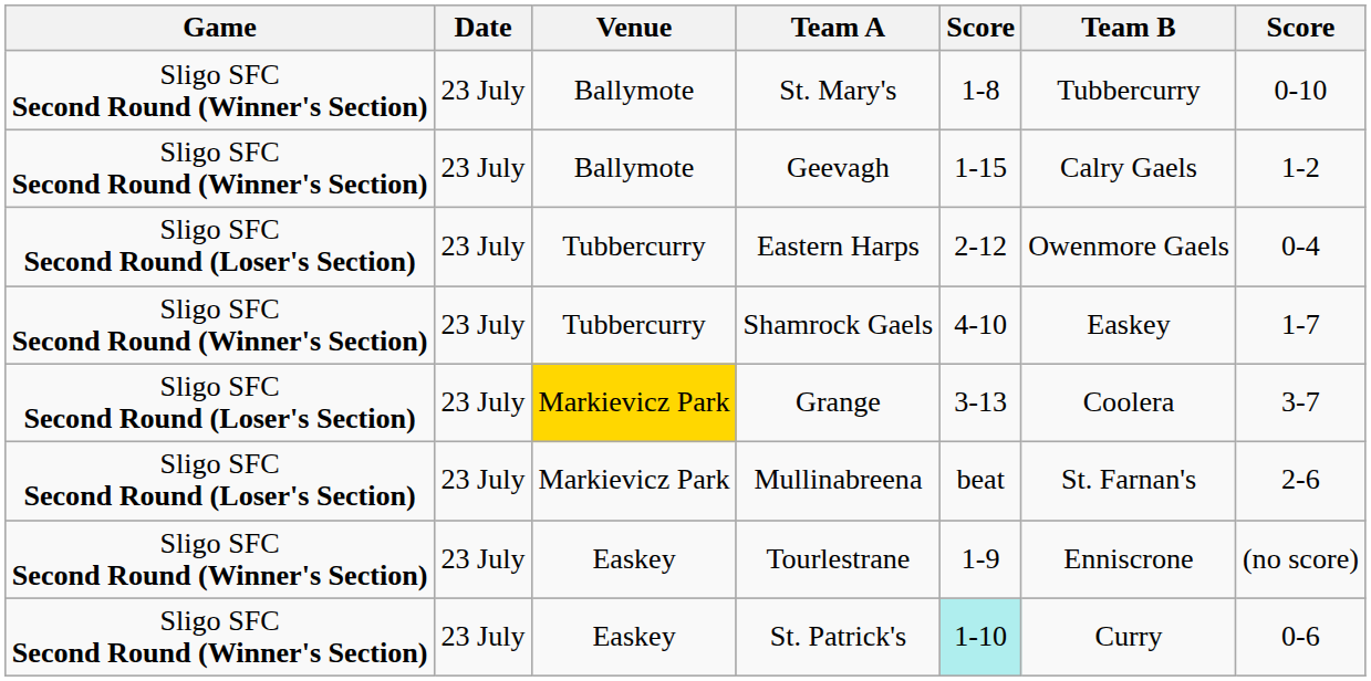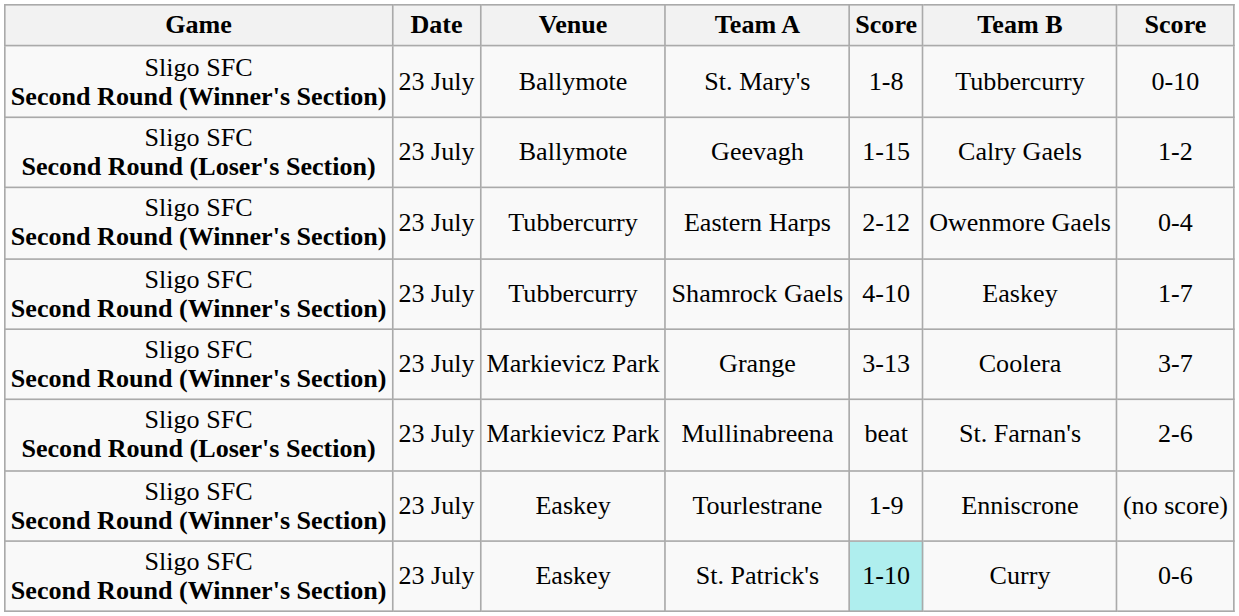 <table class="wikitable">
 <tr>
 <th>Game</th>
 <th>Date</th>
 <th>Venue</th>
 <th>Team A</th>
 <th>Score</th>
 <th>Team B</th>
 <th>Score</th>
 </tr>
 <tr align="center">
 <td>Sligo SFC<br><strong>Second Round (Winner's Section)</strong></td>
 <td>23 July</td>
 <td>Ballymote</td>
 <td>St. Mary's</td>
 <td>1-8</td>
 <td>Tubbercurry</td>
 <td>0-10</td>
 </tr>
 <tr align="center">
-<td>Sligo SFC<br><strong>Second Round (Winner's Section)</strong></td>
+<td>Sligo SFC<br><strong>Second Round (Loser's Section)</strong></td>
 <td>23 July</td>
 <td>Ballymote</td>
 <td>Geevagh</td>
 <td>1-15</td>
 <td>Calry Gaels</td>
 <td>1-2</td>
 </tr>
 <tr align="center">
-<td>Sligo SFC<br><strong>Second Round (Loser's Section)</strong></td>
+<td>Sligo SFC<br><strong>Second Round (Winner's Section)</strong></td>
 <td>23 July</td>
 <td>Tubbercurry</td>
 <td>Eastern Harps</td>
 <td>2-12</td>
 <td>Owenmore Gaels</td>
 <td>0-4</td>
 </tr>
 <tr align="center">
 <td>Sligo SFC<br><strong>Second Round (Winner's Section)</strong></td>
 <td>23 July</td>
 <td>Tubbercurry</td>
 <td>Shamrock Gaels</td>
 <td>4-10</td>
 <td>Easkey</td>
 <td>1-7</td>
 </tr>
 <tr align="center">
-<td>Sligo SFC<br><strong>Second Round (Loser's Section)</strong></td>
+<td>Sligo SFC<br><strong>Second Round (Winner's Section)</strong></td>
 <td>23 July</td>
-<td style="background: gold;">Markievicz Park</td>
+<td>Markievicz Park</td>
 <td>Grange</td>
 <td>3-13</td>
 <td>Coolera</td>
 <td>3-7</td>
 </tr>
 <tr align="center">
 <td>Sligo SFC<br><strong>Second Round (Loser's Section)</strong></td>
 <td>23 July</td>
 <td>Markievicz Park</td>
 <td>Mullinabreena</td>
 <td>beat</td>
 <td>St. Farnan's</td>
 <td>2-6</td>
 </tr>
 <tr align="center">
 <td>Sligo SFC<br><strong>Second Round (Winner's Section)</strong></td>
 <td>23 July</td>
 <td>Easkey</td>
 <td>Tourlestrane</td>
 <td>1-9</td>
 <td>Enniscrone</td>
 <td>(no score)</td>
 </tr>
 <tr align="center">
 <td>Sligo SFC<br><strong>Second Round (Winner's Section)</strong></td>
 <td>23 July</td>
 <td>Easkey</td>
 <td>St. Patrick's</td>
 <td style="background: paleturquoise;">1-10</td>
 <td>Curry</td>
 <td>0-6</td>
 </tr>
 </table>
